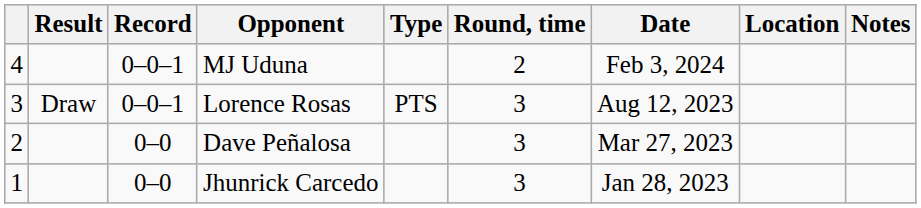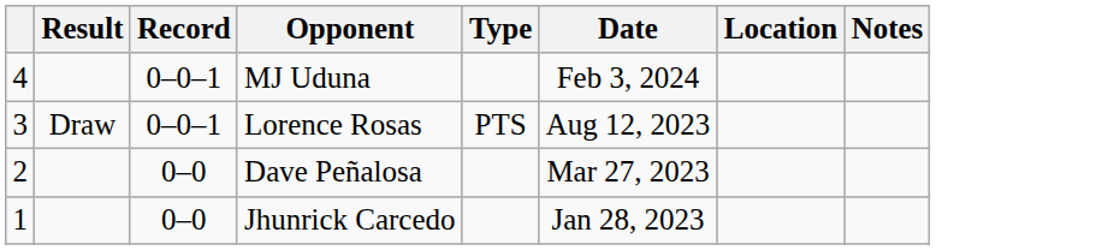 <table class="wikitable" style="text-align:center">
 <tr>
 <th></th>
 <th>Result</th>
 <th>Record</th>
 <th>Opponent</th>
 <th>Type</th>
-<th>Round, time</th>
 <th>Date</th>
 <th>Location</th>
 <th>Notes</th>
 </tr>
 <tr>
 <td>4</td>
 <td></td>
 <td>0–0–1 </td>
 <td style="text-align:left;">MJ Uduna</td>
 <td></td>
-<td>2</td>
 <td>Feb 3, 2024</td>
 <td style="text-align:left;"></td>
 <td style="text-align:left;"></td>
 </tr>
 <tr>
 <td>3</td>
 <td>Draw</td>
 <td>0–0–1 </td>
 <td style="text-align:left;">Lorence Rosas</td>
 <td>PTS</td>
-<td>3</td>
 <td>Aug 12, 2023</td>
 <td style="text-align:left;"></td>
 <td style="text-align:left;"></td>
 </tr>
 <tr>
 <td>2</td>
 <td></td>
 <td>0–0 </td>
 <td style="text-align:left;">Dave Peñalosa</td>
 <td></td>
-<td>3</td>
 <td>Mar 27, 2023</td>
 <td style="text-align:left;"></td>
 <td style="text-align:left;"></td>
 </tr>
 <tr>
 <td>1</td>
 <td></td>
 <td>0–0 </td>
 <td style="text-align:left;">Jhunrick Carcedo</td>
 <td></td>
-<td>3</td>
 <td>Jan 28, 2023</td>
 <td style="text-align:left;"></td>
 <td style="text-align:left;"></td>
 </tr>
 </table>
